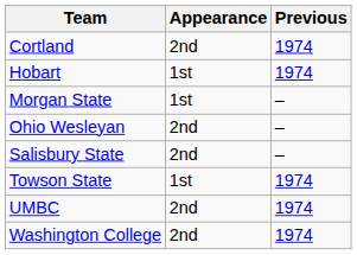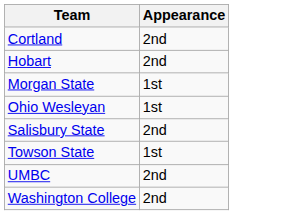 <table class="wikitable">
 <tr>
 <th>Team</th>
 <th>Appearance</th>
-<th>Previous</th>
 </tr>
 <tr>
 <td><a href='#'>Cortland</a></td>
 <td>2nd</td>
-<td><a href='#'>1974</a></td>
 </tr>
 <tr>
 <td><a href='#'>Hobart</a></td>
-<td>1st</td>
-<td><a href='#'>1974</a></td>
+<td>2nd</td>
 </tr>
 <tr>
 <td><a href='#'>Morgan State</a></td>
 <td>1st</td>
-<td>–</td>
 </tr>
 <tr>
 <td><a href='#'>Ohio Wesleyan</a></td>
-<td>2nd</td>
-<td>–</td>
+<td>1st</td>
 </tr>
 <tr>
 <td><a href='#'>Salisbury State</a></td>
 <td>2nd</td>
-<td>–</td>
 </tr>
 <tr>
 <td><a href='#'>Towson State</a></td>
 <td>1st</td>
-<td><a href='#'>1974</a></td>
 </tr>
 <tr>
 <td><a href='#'>UMBC</a></td>
 <td>2nd</td>
-<td><a href='#'>1974</a></td>
 </tr>
 <tr>
 <td><a href='#'>Washington College</a></td>
 <td>2nd</td>
-<td><a href='#'>1974</a></td>
 </tr>
 </table>
